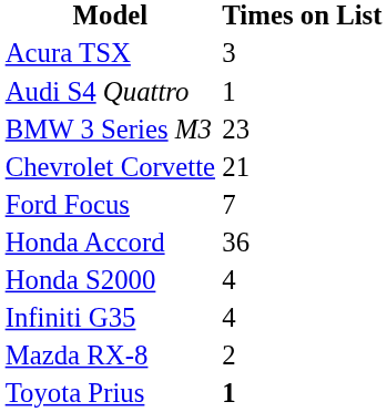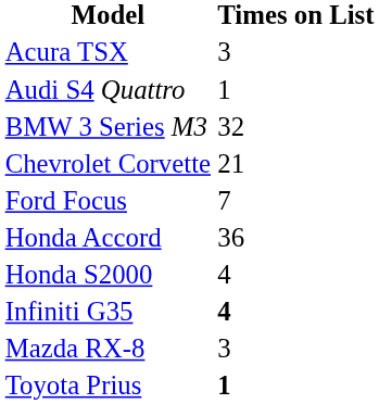 <table>
 <tr>
 <th>Model</th>
 <th>Times on List</th>
 </tr>
 <tr>
 <td><a href='#'>Acura TSX</a></td>
 <td>3</td>
 </tr>
 <tr>
 <td><a href='#'>Audi S4</a> <em>Quattro</em></td>
 <td>1</td>
 </tr>
 <tr>
 <td><a href='#'>BMW 3 Series</a> <em>M3</em></td>
-<td>23</td>
+<td>32</td>
 </tr>
 <tr>
 <td><a href='#'>Chevrolet Corvette</a></td>
 <td>21</td>
 </tr>
 <tr>
 <td><a href='#'>Ford Focus</a></td>
 <td>7</td>
 </tr>
 <tr>
 <td><a href='#'>Honda Accord</a></td>
 <td>36</td>
 </tr>
 <tr>
 <td><a href='#'>Honda S2000</a></td>
 <td>4</td>
 </tr>
 <tr>
 <td><a href='#'>Infiniti G35</a></td>
-<td>4</td>
+<td><strong>4</strong></td>
 </tr>
 <tr>
 <td><a href='#'>Mazda RX-8</a></td>
-<td>2</td>
+<td>3</td>
 </tr>
 <tr>
 <td><a href='#'>Toyota Prius</a></td>
 <td><strong>1</strong></td>
 </tr>
 </table>
